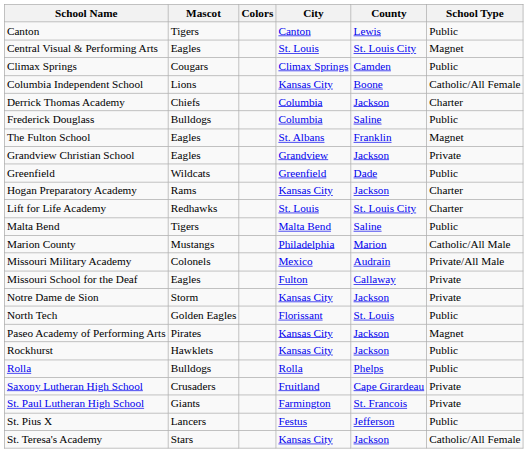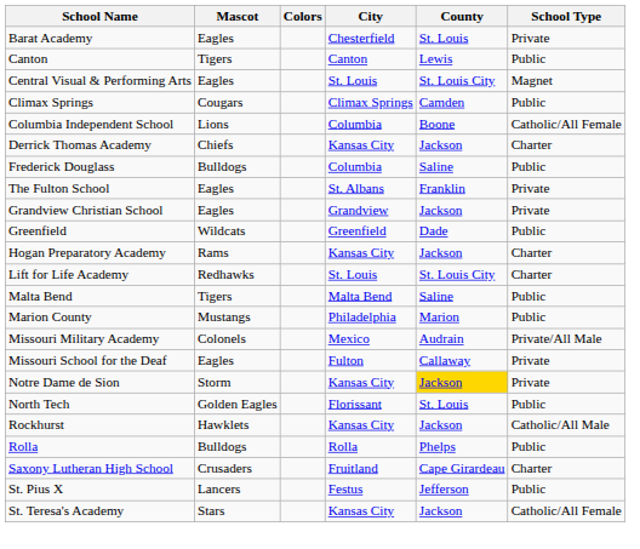 <table class="wikitable">
 <tr>
 <th>School Name</th>
 <th>Mascot</th>
 <th>Colors</th>
 <th>City</th>
 <th>County</th>
 <th>School Type</th>
+</tr>
+<tr>
+<td>Barat Academy</td>
+<td>Eagles</td>
+<td></td>
+<td><a href='#'>Chesterfield</a></td>
+<td><a href='#'>St. Louis</a></td>
+<td>Private</td>
 </tr>
 <tr>
 <td>Canton</td>
 <td>Tigers</td>
 <td></td>
 <td><a href='#'>Canton</a></td>
 <td><a href='#'>Lewis</a></td>
 <td>Public</td>
 </tr>
 <tr>
 <td>Central Visual & Performing Arts</td>
 <td>Eagles</td>
 <td></td>
 <td><a href='#'>St. Louis</a></td>
 <td><a href='#'>St. Louis City</a></td>
 <td>Magnet</td>
 </tr>
 <tr>
 <td>Climax Springs</td>
 <td>Cougars</td>
 <td></td>
 <td><a href='#'>Climax Springs</a></td>
 <td><a href='#'>Camden</a></td>
 <td>Public</td>
 </tr>
 <tr>
 <td>Columbia Independent School</td>
 <td>Lions</td>
 <td></td>
-<td><a href='#'>Kansas City</a></td>
+<td><a href='#'>Columbia</a></td>
 <td><a href='#'>Boone</a></td>
 <td>Catholic/All Female</td>
 </tr>
 <tr>
 <td>Derrick Thomas Academy</td>
 <td>Chiefs</td>
 <td></td>
-<td><a href='#'>Columbia</a></td>
+<td><a href='#'>Kansas City</a></td>
 <td><a href='#'>Jackson</a></td>
 <td>Charter</td>
 </tr>
 <tr>
 <td>Frederick Douglass</td>
 <td>Bulldogs</td>
 <td></td>
 <td><a href='#'>Columbia</a></td>
 <td><a href='#'>Saline</a></td>
 <td>Public</td>
 </tr>
 <tr>
 <td>The Fulton School</td>
 <td>Eagles</td>
 <td></td>
 <td><a href='#'>St. Albans</a></td>
 <td><a href='#'>Franklin</a></td>
-<td>Magnet</td>
+<td>Private</td>
 </tr>
 <tr>
 <td>Grandview Christian School</td>
 <td>Eagles</td>
 <td></td>
 <td><a href='#'>Grandview</a></td>
 <td><a href='#'>Jackson</a></td>
 <td>Private</td>
 </tr>
 <tr>
 <td>Greenfield</td>
 <td>Wildcats</td>
 <td></td>
 <td><a href='#'>Greenfield</a></td>
 <td><a href='#'>Dade</a></td>
 <td>Public</td>
 </tr>
 <tr>
 <td>Hogan Preparatory Academy</td>
 <td>Rams</td>
 <td></td>
 <td><a href='#'>Kansas City</a></td>
 <td><a href='#'>Jackson</a></td>
 <td>Charter</td>
 </tr>
 <tr>
 <td>Lift for Life Academy</td>
 <td>Redhawks</td>
 <td></td>
 <td><a href='#'>St. Louis</a></td>
 <td><a href='#'>St. Louis City</a></td>
 <td>Charter</td>
 </tr>
 <tr>
 <td>Malta Bend</td>
 <td>Tigers</td>
 <td></td>
 <td><a href='#'>Malta Bend</a></td>
 <td><a href='#'>Saline</a></td>
 <td>Public</td>
 </tr>
 <tr>
 <td>Marion County</td>
 <td>Mustangs</td>
 <td></td>
 <td><a href='#'>Philadelphia</a></td>
 <td><a href='#'>Marion</a></td>
-<td>Catholic/All Male</td>
+<td>Public</td>
 </tr>
 <tr>
 <td>Missouri Military Academy</td>
 <td>Colonels</td>
 <td></td>
 <td><a href='#'>Mexico</a></td>
 <td><a href='#'>Audrain</a></td>
 <td>Private/All Male</td>
 </tr>
 <tr>
 <td>Missouri School for the Deaf</td>
 <td>Eagles</td>
 <td></td>
 <td><a href='#'>Fulton</a></td>
 <td><a href='#'>Callaway</a></td>
 <td>Private</td>
 </tr>
 <tr>
 <td>Notre Dame de Sion</td>
 <td>Storm</td>
 <td></td>
 <td><a href='#'>Kansas City</a></td>
-<td><a href='#'>Jackson</a></td>
+<td style="background: gold;"><a href='#'>Jackson</a></td>
 <td>Private</td>
 </tr>
 <tr>
 <td>North Tech</td>
 <td>Golden Eagles</td>
 <td></td>
 <td><a href='#'>Florissant</a></td>
 <td><a href='#'>St. Louis</a></td>
 <td>Public</td>
 </tr>
 <tr>
-<td>Paseo Academy of Performing Arts</td>
-<td>Pirates</td>
-<td></td>
-<td><a href='#'>Kansas City</a></td>
-<td><a href='#'>Jackson</a></td>
-<td>Magnet</td>
-</tr>
-<tr>
 <td>Rockhurst</td>
 <td>Hawklets</td>
 <td></td>
 <td><a href='#'>Kansas City</a></td>
 <td><a href='#'>Jackson</a></td>
-<td>Public</td>
+<td>Catholic/All Male</td>
 </tr>
 <tr>
 <td><a href='#'>Rolla</a></td>
 <td>Bulldogs</td>
 <td></td>
 <td><a href='#'>Rolla</a></td>
 <td><a href='#'>Phelps</a></td>
 <td>Public</td>
 </tr>
 <tr>
 <td><a href='#'>Saxony Lutheran High School</a></td>
 <td>Crusaders</td>
 <td></td>
 <td><a href='#'>Fruitland</a></td>
 <td><a href='#'>Cape Girardeau</a></td>
-<td>Private</td>
-</tr>
-<tr>
-<td><a href='#'>St. Paul Lutheran High School</a></td>
-<td>Giants</td>
-<td></td>
-<td><a href='#'>Farmington</a></td>
-<td><a href='#'>St. Francois</a></td>
-<td>Private</td>
+<td>Charter</td>
 </tr>
 <tr>
 <td>St. Pius X</td>
 <td>Lancers</td>
 <td></td>
 <td><a href='#'>Festus</a></td>
 <td><a href='#'>Jefferson</a></td>
 <td>Public</td>
 </tr>
 <tr>
 <td>St. Teresa's Academy</td>
 <td>Stars</td>
 <td></td>
 <td><a href='#'>Kansas City</a></td>
 <td><a href='#'>Jackson</a></td>
 <td>Catholic/All Female</td>
 </tr>
 </table>
